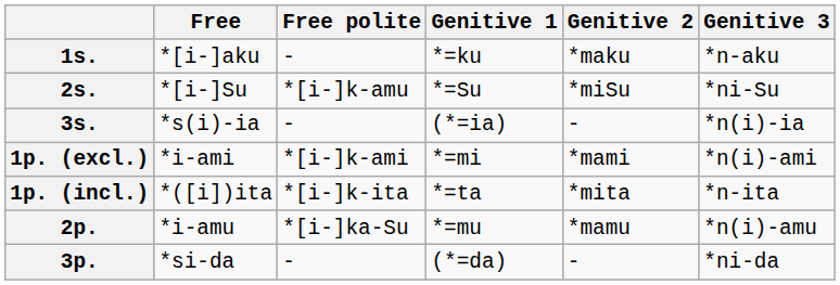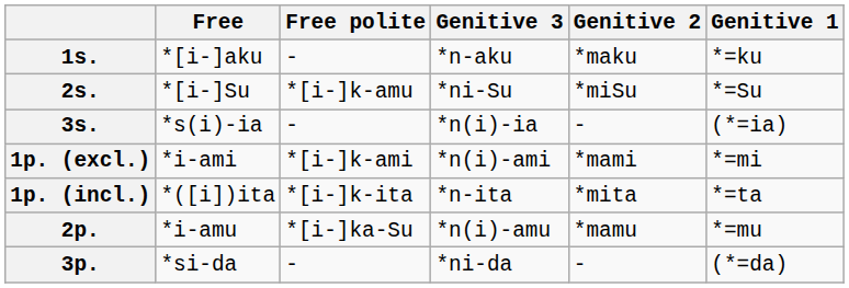 <table class="wikitable" style="margin:auto:" align="center">
 <tr>
 <th></th>
 <th c=01>Free</th>
 <th c=02>Free polite</th>
+<th c=05>Genitive 3</th>
+<th c=04>Genitive 2</th>
 <th c=03>Genitive 1</th>
-<th c=04>Genitive 2</th>
-<th c=05>Genitive 3</th>
 </tr>
 <tr>
 <th>1s.</th>
 <td c=01>*[i-]aku</td>
 <td c=02>-</td>
+<td c=05>*n-aku</td>
+<td c=04>*maku</td>
 <td c=03>*=ku</td>
-<td c=04>*maku</td>
-<td c=05>*n-aku</td>
 </tr>
 <tr>
 <th>2s.</th>
 <td c=01>*[i-]Su</td>
 <td c=02>*[i-]k-amu</td>
+<td c=05>*ni-Su</td>
+<td c=04>*miSu</td>
 <td c=03>*=Su</td>
-<td c=04>*miSu</td>
-<td c=05>*ni-Su</td>
 </tr>
 <tr>
 <th>3s.</th>
 <td c=01>*s(i)-ia</td>
 <td c=02>-</td>
+<td c=05>*n(i)-ia</td>
+<td c=04>-</td>
 <td c=03>(*=ia)</td>
-<td c=04>-</td>
-<td c=05>*n(i)-ia</td>
 </tr>
 <tr>
 <th>1p. (excl.)</th>
 <td c=01>*i-ami</td>
 <td c=02>*[i-]k-ami</td>
+<td c=05>*n(i)-ami</td>
+<td c=04>*mami</td>
 <td c=03>*=mi</td>
-<td c=04>*mami</td>
-<td c=05>*n(i)-ami</td>
 </tr>
 <tr>
 <th>1p. (incl.)</th>
 <td c=01>*([i])ita</td>
 <td c=02>*[i-]k-ita</td>
+<td c=05>*n-ita</td>
+<td c=04>*mita</td>
 <td c=03>*=ta</td>
-<td c=04>*mita</td>
-<td c=05>*n-ita</td>
 </tr>
 <tr>
 <th>2p.</th>
 <td c=01>*i-amu</td>
 <td c=02>*[i-]ka-Su</td>
+<td c=05>*n(i)-amu</td>
+<td c=04>*mamu</td>
 <td c=03>*=mu</td>
-<td c=04>*mamu</td>
-<td c=05>*n(i)-amu</td>
 </tr>
 <tr>
 <th>3p.</th>
 <td c=01>*si-da</td>
 <td c=02>-</td>
+<td c=05>*ni-da</td>
+<td c=04>-</td>
 <td c=03>(*=da)</td>
-<td c=04>-</td>
-<td c=05>*ni-da</td>
 </tr>
 </table>
